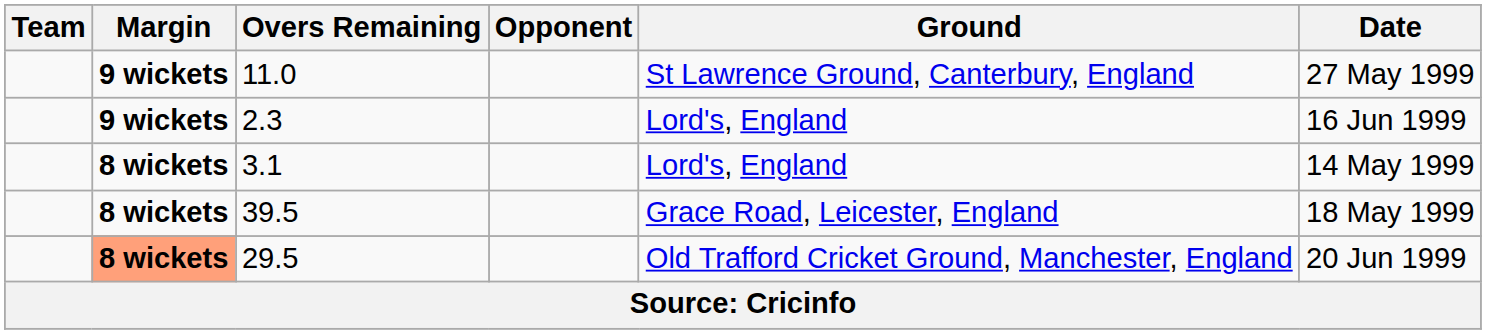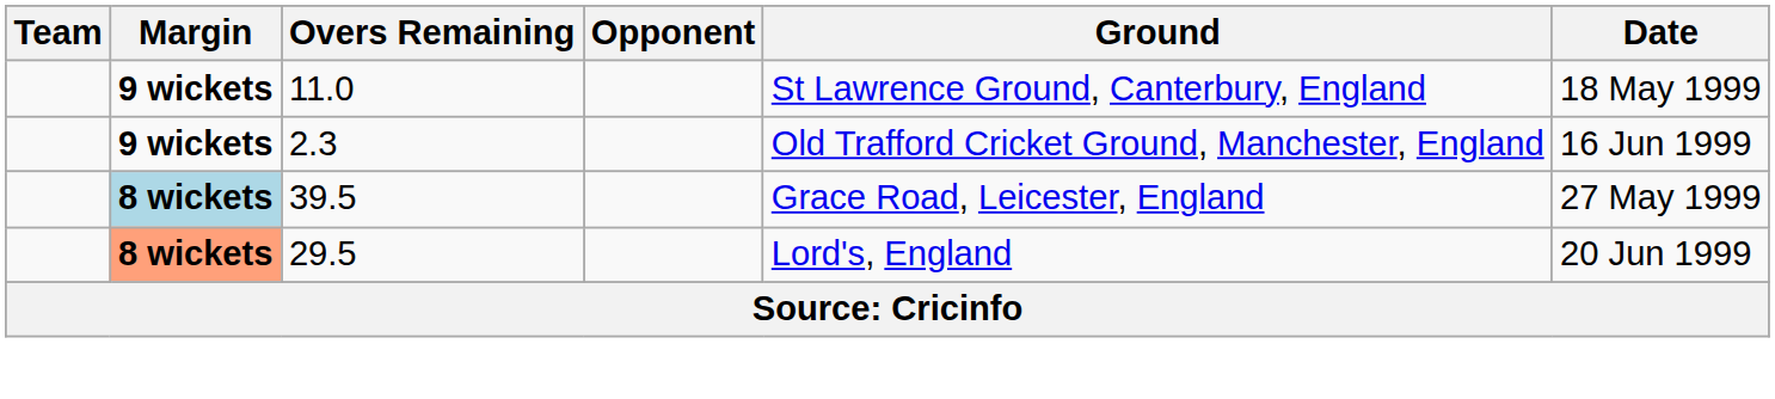 <table class="wikitable sortable">
 <tr>
 <th>Team</th>
 <th>Margin</th>
 <th>Overs Remaining</th>
 <th>Opponent</th>
 <th>Ground</th>
 <th>Date</th>
 </tr>
 <tr>
 <td></td>
 <td><strong>9 wickets</strong></td>
 <td>11.0</td>
 <td></td>
 <td><a href='#'>St Lawrence Ground</a>, <a href='#'>Canterbury</a>, <a href='#'>England</a></td>
-<td>27 May 1999</td>
+<td>18 May 1999</td>
 </tr>
 <tr>
 <td></td>
 <td><strong>9 wickets</strong></td>
 <td>2.3</td>
 <td></td>
-<td><a href='#'>Lord's</a>, <a href='#'>England</a></td>
+<td><a href='#'>Old Trafford Cricket Ground</a>, <a href='#'>Manchester</a>, <a href='#'>England</a></td>
 <td>16 Jun 1999</td>
 </tr>
 <tr>
 <td></td>
-<td><strong>8 wickets</strong></td>
-<td>3.1</td>
-<td></td>
-<td><a href='#'>Lord's</a>, <a href='#'>England</a></td>
-<td>14 May 1999</td>
-</tr>
-<tr>
-<td></td>
-<td><strong>8 wickets</strong></td>
+<td style="background: lightblue;"><strong>8 wickets</strong></td>
 <td>39.5</td>
 <td></td>
 <td><a href='#'>Grace Road</a>, <a href='#'>Leicester</a>, <a href='#'>England</a></td>
-<td>18 May 1999</td>
+<td>27 May 1999</td>
 </tr>
 <tr>
 <td></td>
 <td style="background: lightsalmon;"><strong>8 wickets</strong></td>
 <td>29.5</td>
 <td></td>
-<td><a href='#'>Old Trafford Cricket Ground</a>, <a href='#'>Manchester</a>, <a href='#'>England</a></td>
+<td><a href='#'>Lord's</a>, <a href='#'>England</a></td>
 <td>20 Jun 1999</td>
 </tr>
 <tr>
 <th colspan="6">Source: Cricinfo</th>
 </tr>
 </table>
